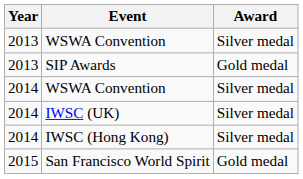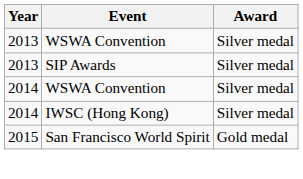 <table class="wikitable">
 <tr>
 <th>Year</th>
 <th>Event</th>
 <th>Award</th>
 </tr>
 <tr>
 <td>2013</td>
 <td>WSWA Convention</td>
 <td>Silver medal</td>
 </tr>
 <tr>
 <td>2013</td>
 <td>SIP Awards</td>
-<td>Gold medal</td>
+<td>Silver medal</td>
 </tr>
 <tr>
 <td>2014</td>
 <td>WSWA Convention</td>
-<td>Silver medal</td>
-</tr>
-<tr>
-<td>2014</td>
-<td><a href='#'>IWSC</a> (UK)</td>
 <td>Silver medal</td>
 </tr>
 <tr>
 <td>2014</td>
 <td>IWSC (Hong Kong)</td>
 <td>Silver medal</td>
 </tr>
 <tr>
 <td>2015</td>
 <td>San Francisco World Spirit</td>
 <td>Gold medal</td>
 </tr>
 </table>
